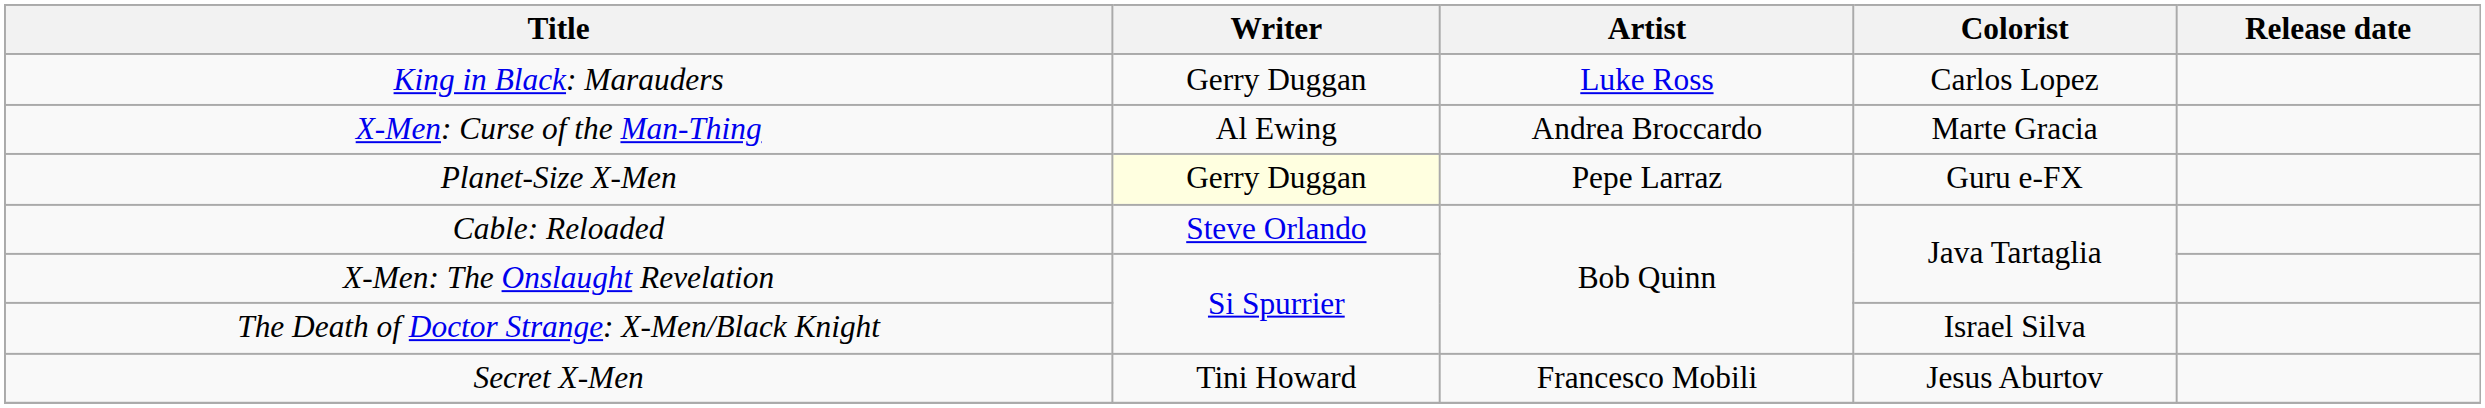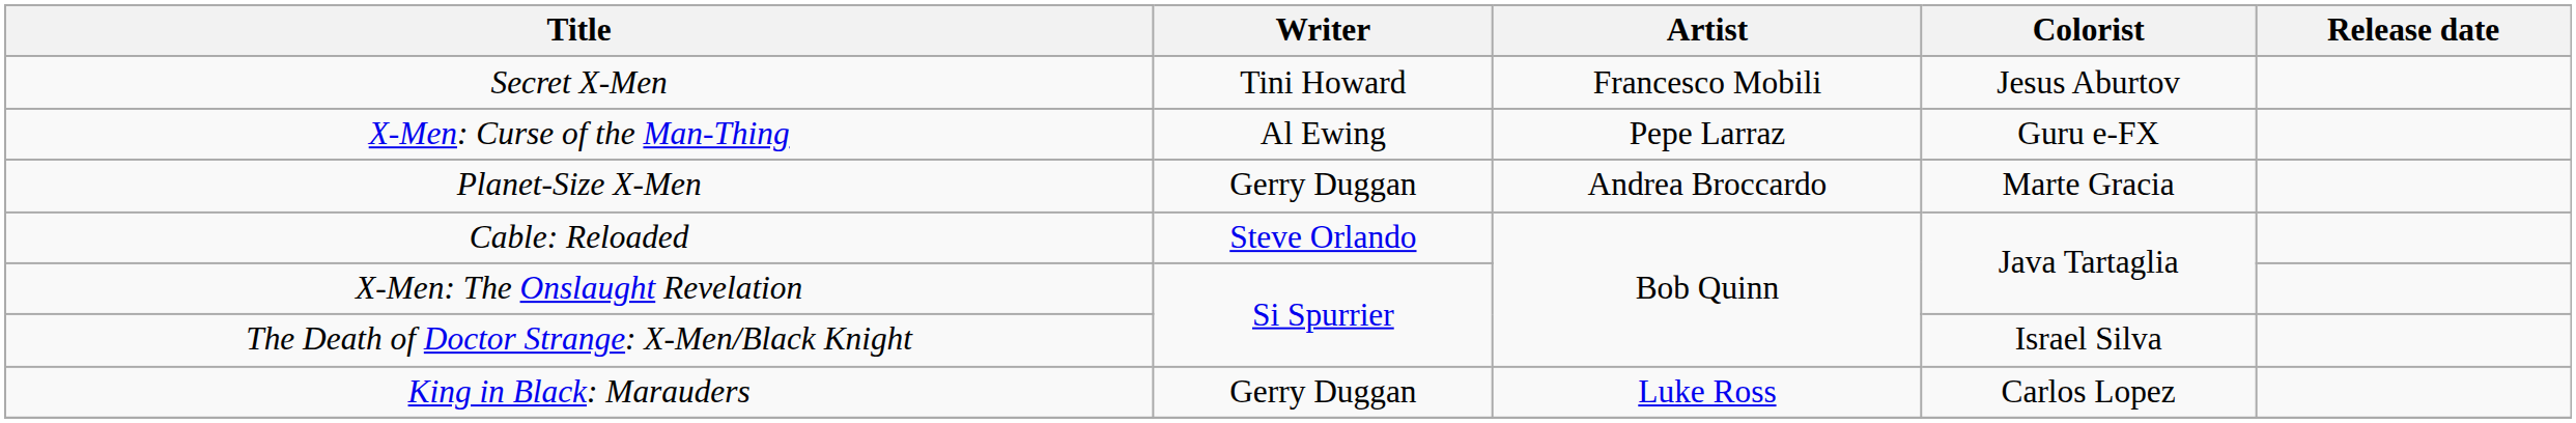 <table class="wikitable" style="text-align:center; width:100%">
 <tr>
 <th scope="col">Title</th>
 <th scope="col">Writer</th>
 <th scope="col">Artist</th>
 <th scope="col">Colorist</th>
 <th scope="col">Release date</th>
 </tr>
 <tr>
-<td><em><a href='#'>King in Black</a>: Marauders</em></td>
-<td>Gerry Duggan</td>
-<td><a href='#'>Luke Ross</a></td>
-<td>Carlos Lopez</td>
+<td><em>Secret X-Men</em></td>
+<td>Tini Howard</td>
+<td>Francesco Mobili</td>
+<td>Jesus Aburtov</td>
 <td></td>
 </tr>
 <tr>
 <td><em><a href='#'>X-Men</a>: Curse of the <a href='#'>Man-Thing</a></em> </td>
 <td>Al Ewing</td>
-<td>Andrea Broccardo</td>
-<td>Marte Gracia</td>
+<td>Pepe Larraz</td>
+<td>Guru e-FX</td>
 <td></td>
 </tr>
 <tr>
 <td><em>Planet-Size X-Men</em></td>
-<td style="background: lightyellow;">Gerry Duggan</td>
-<td>Pepe Larraz</td>
-<td>Guru e-FX</td>
+<td>Gerry Duggan</td>
+<td>Andrea Broccardo</td>
+<td>Marte Gracia</td>
 <td></td>
 </tr>
 <tr>
 <td><em>Cable: Reloaded</em></td>
 <td><a href='#'>Steve Orlando</a></td>
 <td rowspan="3">Bob Quinn</td>
 <td rowspan="2">Java Tartaglia</td>
 <td></td>
 </tr>
 <tr>
 <td><em>X-Men: The <a href='#'>Onslaught</a> Revelation</em></td>
 <td rowspan="2"><a href='#'>Si Spurrier</a></td>
 <td></td>
 </tr>
 <tr>
 <td><em>The Death of <a href='#'>Doctor Strange</a>: X-Men/Black Knight</em></td>
 <td>Israel Silva</td>
 <td></td>
 </tr>
 <tr>
-<td><em>Secret X-Men</em></td>
-<td>Tini Howard</td>
-<td>Francesco Mobili</td>
-<td>Jesus Aburtov</td>
+<td><em><a href='#'>King in Black</a>: Marauders</em></td>
+<td>Gerry Duggan</td>
+<td><a href='#'>Luke Ross</a></td>
+<td>Carlos Lopez</td>
 <td></td>
 </tr>
 <tr>
 </tr>
 </table>
